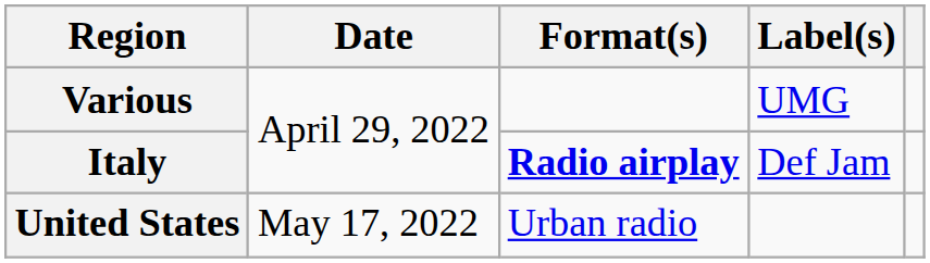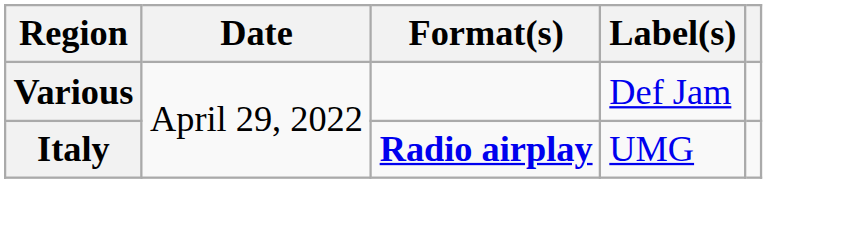 <table class="wikitable plainrowheaders">
 <tr>
 <th scope="col">Region</th>
 <th scope="col">Date</th>
 <th scope="col">Format(s)</th>
 <th scope="col">Label(s)</th>
 <th scope="col"></th>
 </tr>
 <tr>
 <th scope="row">Various</th>
 <td rowspan="2">April 29, 2022</td>
 <td></td>
-<td><a href='#'>UMG</a></td>
+<td><a href='#'>Def Jam</a></td>
 <td align="center"></td>
 </tr>
 <tr>
 <th scope="row">Italy</th>
 <td><strong><a href='#'>Radio airplay</a></strong></td>
-<td><a href='#'>Def Jam</a></td>
-<td align="center"></td>
-</tr>
-<tr>
-<th scope="row">United States</th>
-<td>May 17, 2022</td>
-<td><a href='#'>Urban radio</a></td>
-<td></td>
+<td><a href='#'>UMG</a></td>
 <td align="center"></td>
 </tr>
 </table>
